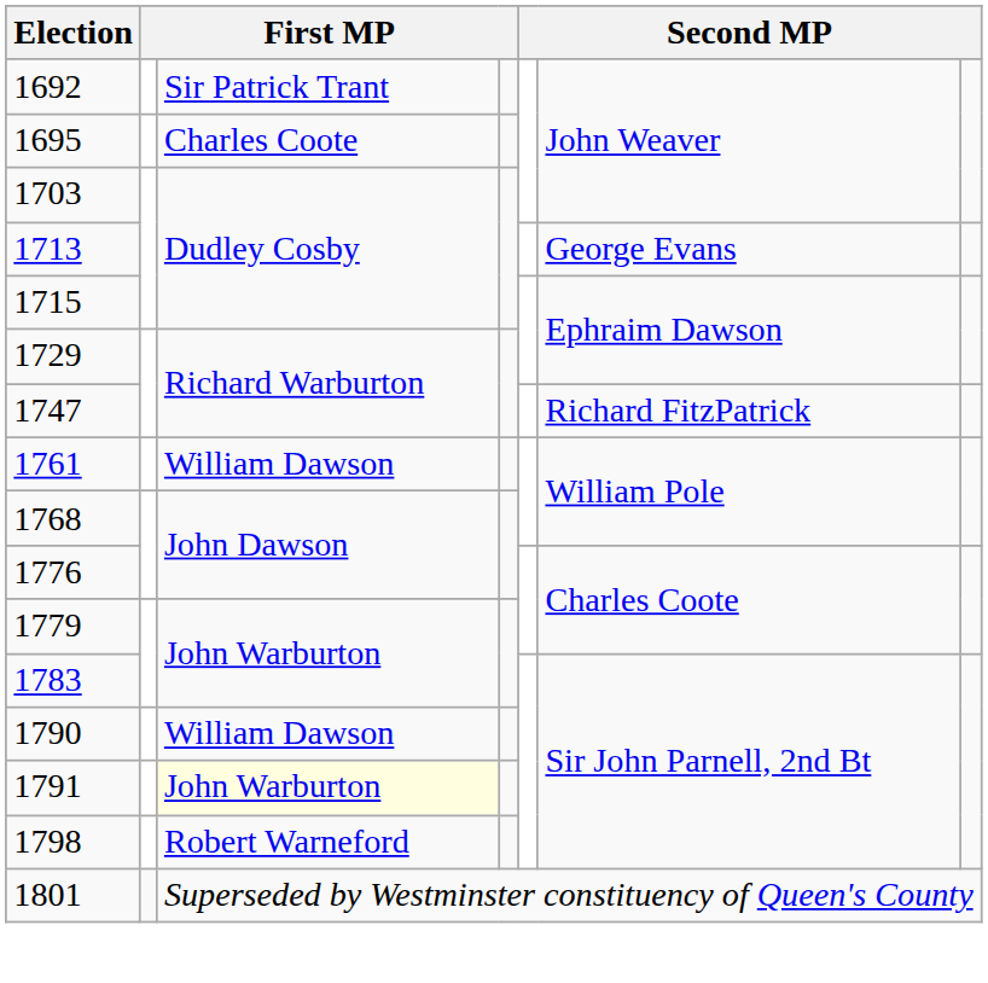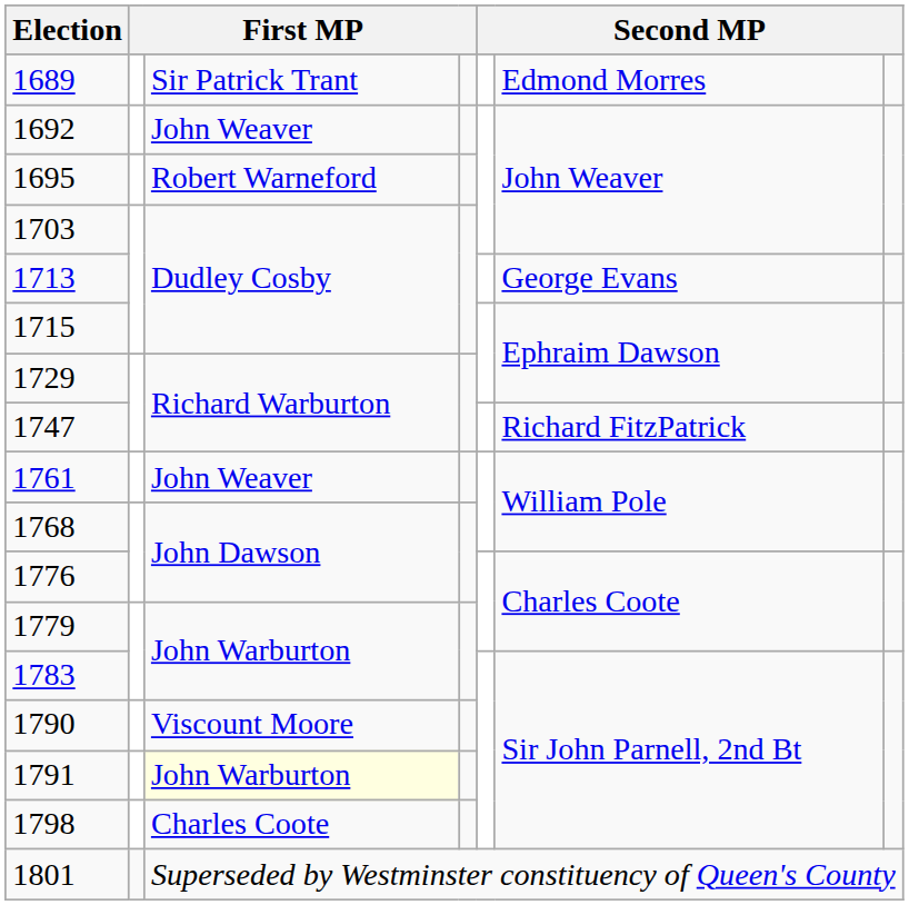 <table class="wikitable">
 <tr>
 <th>Election</th>
 <th colspan=3>First MP</th>
 <th colspan=3>Second MP</th>
 </tr>
 <tr>
+<td><a href='#'>1689</a></td>
+<td style="background-color: white"></td>
+<td><a href='#'>Sir Patrick Trant</a></td>
+<td></td>
+<td style="background-color: white"></td>
+<td><a href='#'>Edmond Morres</a></td>
+<td></td>
+</tr>
+<tr>
 <td>1692</td>
 <td style="background-color: white"></td>
-<td><a href='#'>Sir Patrick Trant</a></td>
+<td><a href='#'>John Weaver</a></td>
 <td></td>
 <td rowspan="3" style="background-color: white"></td>
 <td rowspan="3"><a href='#'>John Weaver</a></td>
 <td rowspan="3"></td>
 </tr>
 <tr>
 <td>1695</td>
 <td style="background-color: white"></td>
-<td><a href='#'>Charles Coote</a></td>
+<td><a href='#'>Robert Warneford</a></td>
 <td></td>
 </tr>
 <tr>
 <td>1703</td>
 <td rowspan="3" style="background-color: white"></td>
 <td rowspan="3"><a href='#'>Dudley Cosby</a></td>
 <td rowspan="3"></td>
 </tr>
 <tr>
 <td><a href='#'>1713</a></td>
 <td style="background-color: white"></td>
 <td><a href='#'>George Evans</a></td>
 <td></td>
 </tr>
 <tr>
 <td>1715</td>
 <td rowspan="2" style="background-color: white"></td>
 <td rowspan="2"><a href='#'>Ephraim Dawson</a></td>
 <td rowspan="2"></td>
 </tr>
 <tr>
 <td>1729</td>
 <td rowspan="2" style="background-color: white"></td>
 <td rowspan="2"><a href='#'>Richard Warburton</a></td>
 <td rowspan="2"></td>
 </tr>
 <tr>
 <td>1747</td>
 <td style="background-color: white"></td>
 <td><a href='#'>Richard FitzPatrick</a></td>
 <td></td>
 </tr>
 <tr>
 <td><a href='#'>1761</a></td>
 <td style="background-color: white"></td>
-<td><a href='#'>William Dawson</a></td>
+<td><a href='#'>John Weaver</a></td>
 <td></td>
 <td rowspan="2" style="background-color: white"></td>
 <td rowspan="2"><a href='#'>William Pole</a></td>
 <td rowspan="2"></td>
 </tr>
 <tr>
 <td>1768</td>
 <td rowspan="2" style="background-color: white"></td>
 <td rowspan="2"><a href='#'>John Dawson</a></td>
 <td rowspan="2"></td>
 </tr>
 <tr>
 <td>1776</td>
 <td rowspan="2" style="background-color: white"></td>
 <td rowspan="2"><a href='#'>Charles Coote</a></td>
 <td rowspan="2"></td>
 </tr>
 <tr>
 <td>1779</td>
 <td rowspan="2" style="background-color: white"></td>
 <td rowspan="2"><a href='#'>John Warburton</a></td>
 <td rowspan="2"></td>
 </tr>
 <tr>
 <td><a href='#'>1783</a></td>
 <td rowspan="4" style="background-color: white"></td>
 <td rowspan="4"><a href='#'>Sir John Parnell, 2nd Bt</a></td>
 <td rowspan="4"></td>
 </tr>
 <tr>
 <td>1790</td>
 <td style="background-color: white"></td>
-<td><a href='#'>William Dawson</a></td>
+<td><a href='#'>Viscount Moore</a></td>
 <td></td>
 </tr>
 <tr>
 <td>1791</td>
 <td style="background-color: white"></td>
 <td style="background: lightyellow;"><a href='#'>John Warburton</a></td>
 <td></td>
 </tr>
 <tr>
 <td>1798</td>
 <td style="background-color: white"></td>
-<td><a href='#'>Robert Warneford</a></td>
+<td><a href='#'>Charles Coote</a></td>
 <td></td>
 </tr>
 <tr>
 <td>1801</td>
 <td></td>
 <td colspan = "5"><em>Superseded by Westminster constituency of <a href='#'>Queen's County</a></em></td>
 </tr>
 </table>
